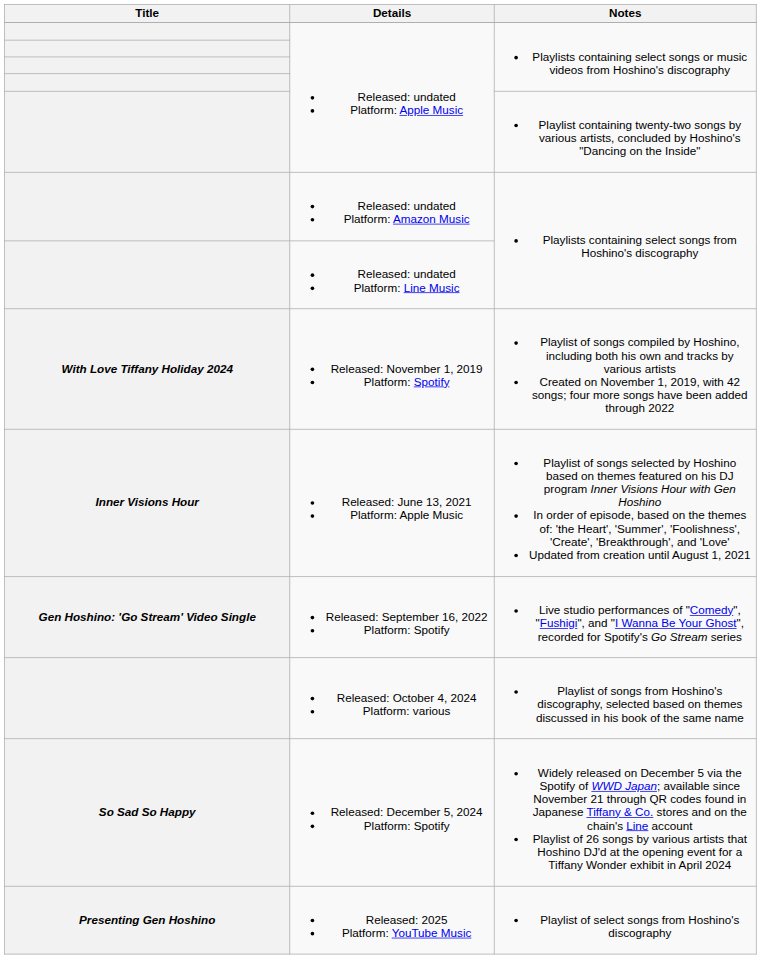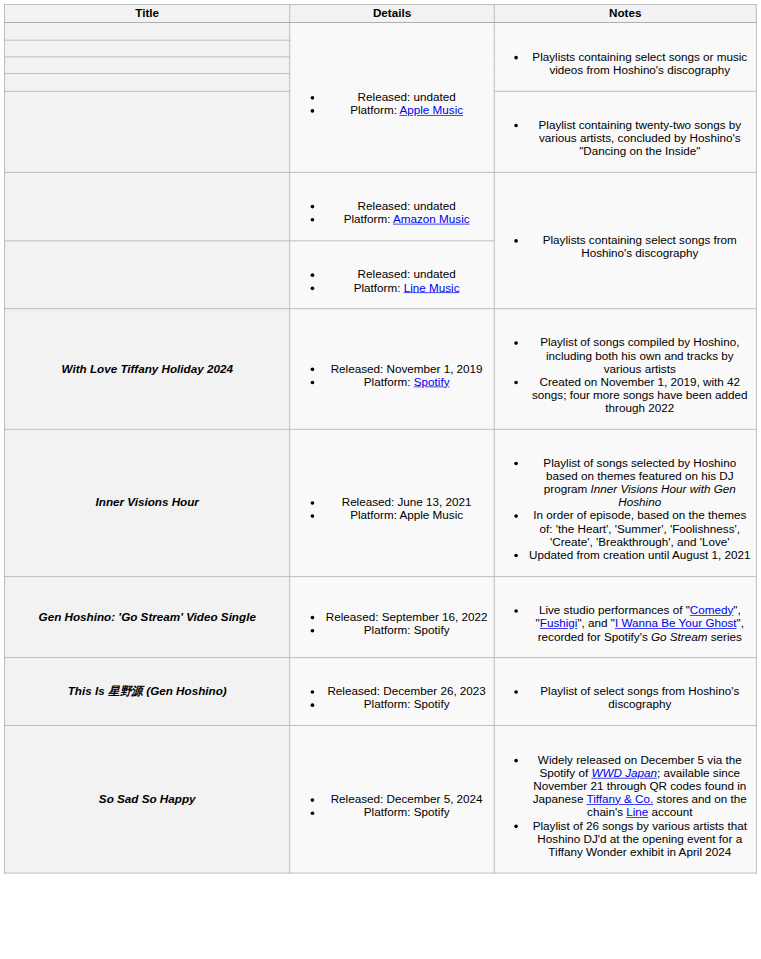 <table class="wikitable plainrowheaders" style="text-align:center;">
 <tr>
 <th scope="col" style="width:24em;">Title</th>
 <th scope="col" style="width:17em;">Details</th>
 <th scope="col" style="width:22em;">Notes</th>
 </tr>
 <tr>
 </tr>
 <tr>
 <th scope="row"></th>
 <td rowspan="5"><br><ul><li>Released: undated</li><li>Platform: <a href='#'>Apple Music</a></li></ul></td>
 <td rowspan="4"><br><ul><li>Playlists containing select songs or music videos from Hoshino's discography</li></ul></td>
 </tr>
 <tr>
 <th scope="row"></th>
 </tr>
 <tr>
 <th scope="row"></th>
 </tr>
 <tr>
 <th scope="row"></th>
 </tr>
 <tr>
 <th scope="row"></th>
 <td><br><ul><li>Playlist containing twenty-two songs by various artists, concluded by Hoshino's "Dancing on the Inside"</li></ul></td>
 </tr>
 <tr>
 <th scope="row"></th>
 <td><br><ul><li>Released: undated</li><li>Platform: <a href='#'>Amazon Music</a></li></ul></td>
 <td rowspan="2"><br><ul><li>Playlists containing select songs from Hoshino's discography</li></ul></td>
 </tr>
 <tr>
 <th scope="row"></th>
 <td><br><ul><li>Released: undated</li><li>Platform: <a href='#'>Line Music</a></li></ul></td>
 </tr>
 <tr>
 <th scope="row"><em>With Love Tiffany Holiday 2024</em></th>
 <td><br><ul><li>Released: November 1, 2019</li><li>Platform: <a href='#'>Spotify</a></li></ul></td>
 <td><br><ul><li>Playlist of songs compiled by Hoshino, including both his own and tracks by various artists</li><li>Created on November 1, 2019, with 42 songs; four more songs have been added through 2022</li></ul></td>
 </tr>
 <tr>
 <th scope="row"><em>Inner Visions Hour</em></th>
 <td><br><ul><li>Released: June 13, 2021</li><li>Platform: Apple Music</li></ul></td>
 <td><br><ul><li>Playlist of songs selected by Hoshino based on themes featured on his DJ program <em>Inner Visions Hour with Gen Hoshino</em></li><li>In order of episode, based on the themes of: 'the Heart', 'Summer', 'Foolishness', 'Create', 'Breakthrough', and 'Love'</li><li>Updated from creation until August 1, 2021</li></ul></td>
 </tr>
 <tr>
 <th scope="row"><em>Gen Hoshino: 'Go Stream' Video Single</em></th>
 <td><br><ul><li>Released: September 16, 2022</li><li>Platform: Spotify</li></ul></td>
 <td><br><ul><li>Live studio performances of "<a href='#'>Comedy</a>", "<a href='#'>Fushigi</a>", and "<a href='#'>I Wanna Be Your Ghost</a>", recorded for Spotify's <em>Go Stream</em> series</li></ul></td>
 </tr>
 <tr>
-<th scope="row"></th>
-<td><br><ul><li>Released: October 4, 2024</li><li>Platform: various</li></ul></td>
-<td><br><ul><li>Playlist of songs from Hoshino's discography, selected based on themes discussed in his book of the same name</li></ul></td>
+<th scope="row"><em>This Is 星野源 (Gen Hoshino)</em></th>
+<td><br><ul><li>Released: December 26, 2023</li><li>Platform: Spotify</li></ul></td>
+<td><br><ul><li>Playlist of select songs from Hoshino's discography</li></ul></td>
 </tr>
 <tr>
 <th scope="row"><em>So Sad So Happy</em></th>
 <td><br><ul><li>Released: December 5, 2024</li><li>Platform: Spotify</li></ul></td>
 <td><br><ul><li>Widely released on December 5 via the Spotify of <em><a href='#'>WWD Japan</a></em>; available since November 21 through QR codes found in Japanese <a href='#'>Tiffany & Co.</a> stores and on the chain's <a href='#'>Line</a> account</li><li>Playlist of 26 songs by various artists that Hoshino DJ'd at the opening event for a Tiffany Wonder exhibit in April 2024</li></ul></td>
 </tr>
-<tr>
-<th scope="row"><em>Presenting Gen Hoshino</em></th>
-<td><br><ul><li>Released: 2025</li><li>Platform: <a href='#'>YouTube Music</a></li></ul></td>
-<td><br><ul><li>Playlist of select songs from Hoshino's discography</li></ul></td>
-</tr>
 </table>
